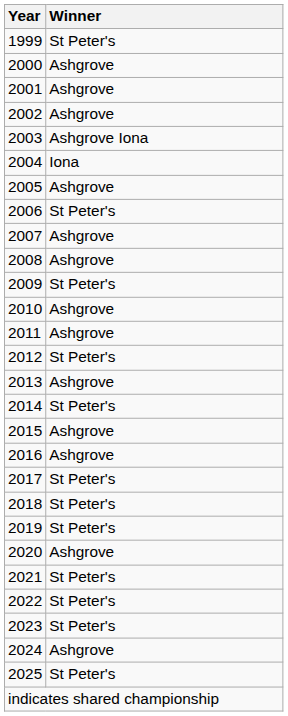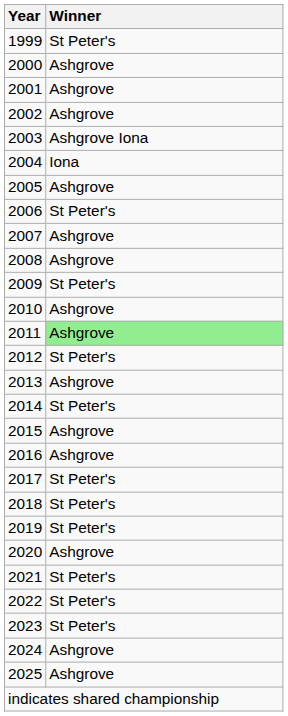 <table class="wikitable">
 <tr>
 <th min-width= 42 style="text-align:left;">Year</th>
 <th width=240 style="text-align:left;">Winner</th>
 </tr>
 <tr>
 <td>1999</td>
 <td>St Peter's</td>
 </tr>
 <tr>
 <td>2000</td>
 <td>Ashgrove</td>
 </tr>
 <tr>
 <td>2001</td>
 <td>Ashgrove</td>
 </tr>
 <tr>
 <td>2002</td>
 <td>Ashgrove</td>
 </tr>
 <tr>
 <td>2003</td>
 <td>Ashgrove Iona</td>
 </tr>
 <tr>
 <td>2004</td>
 <td>Iona</td>
 </tr>
 <tr>
 <td>2005</td>
 <td>Ashgrove</td>
 </tr>
 <tr>
 <td>2006</td>
 <td>St Peter's</td>
 </tr>
 <tr>
 <td>2007</td>
 <td>Ashgrove</td>
 </tr>
 <tr>
 <td>2008</td>
 <td>Ashgrove</td>
 </tr>
 <tr>
 <td>2009</td>
 <td>St Peter's</td>
 </tr>
 <tr>
 <td>2010</td>
 <td>Ashgrove</td>
 </tr>
 <tr>
 <td>2011</td>
-<td>Ashgrove</td>
+<td style="background: lightgreen;">Ashgrove</td>
 </tr>
 <tr>
 <td>2012</td>
 <td>St Peter's</td>
 </tr>
 <tr>
 <td>2013</td>
 <td>Ashgrove</td>
 </tr>
 <tr>
 <td>2014</td>
 <td>St Peter's</td>
 </tr>
 <tr>
 <td>2015</td>
 <td>Ashgrove</td>
 </tr>
 <tr>
 <td>2016</td>
 <td>Ashgrove</td>
 </tr>
 <tr>
 <td>2017</td>
 <td>St Peter's</td>
 </tr>
 <tr>
 <td>2018</td>
 <td>St Peter's</td>
 </tr>
 <tr>
 <td>2019</td>
 <td>St Peter's</td>
 </tr>
 <tr>
 <td>2020</td>
 <td>Ashgrove</td>
 </tr>
 <tr>
 <td>2021</td>
 <td>St Peter's</td>
 </tr>
 <tr>
 <td>2022</td>
 <td>St Peter's</td>
 </tr>
 <tr>
 <td>2023</td>
 <td>St Peter's</td>
 </tr>
 <tr>
 <td>2024</td>
 <td>Ashgrove</td>
 </tr>
 <tr>
 <td>2025</td>
-<td>St Peter's</td>
+<td>Ashgrove</td>
 </tr>
 <tr>
 <td colspan=2 style="text-align: centre;"> indicates shared championship</td>
 </tr>
 </table>
